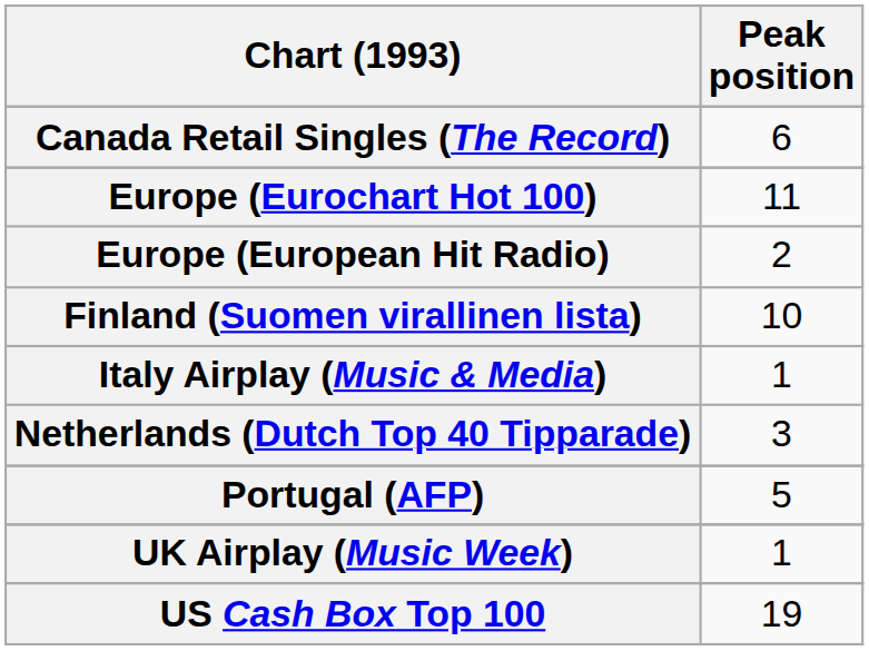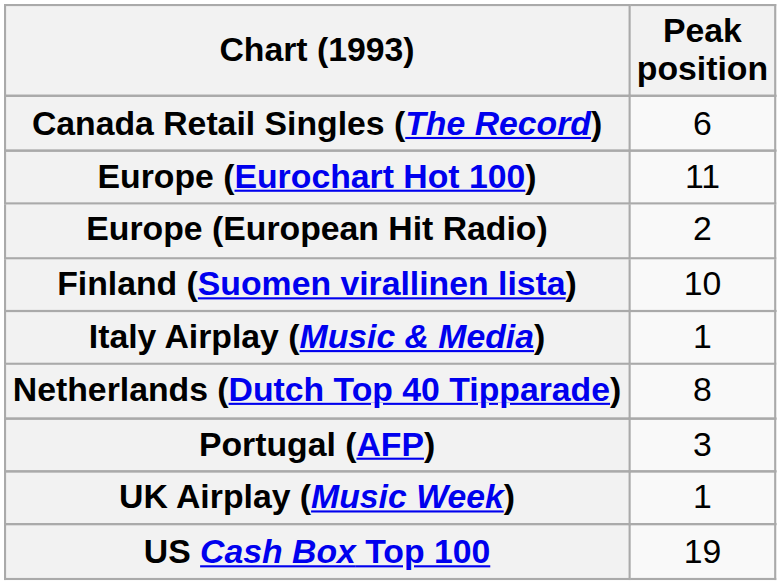 <table class="wikitable sortable plainrowheaders" style="text-align:center">
 <tr>
 <th scope="col">Chart (1993)</th>
 <th scope="col">Peak<br>position</th>
 </tr>
 <tr>
 </tr>
 <tr>
 <th scope="row">Canada Retail Singles (<em><a href='#'>The Record</a></em>)</th>
 <td>6</td>
 </tr>
 <tr>
 </tr>
 <tr>
 </tr>
 <tr>
 <th scope="row">Europe (<a href='#'>Eurochart Hot 100</a>)</th>
 <td>11</td>
 </tr>
 <tr>
 <th scope="row">Europe (European Hit Radio)</th>
 <td>2</td>
 </tr>
 <tr>
 <th scope="row">Finland (<a href='#'>Suomen virallinen lista</a>)</th>
 <td>10</td>
 </tr>
 <tr>
 </tr>
 <tr>
 </tr>
 <tr>
 <th scope="row">Italy Airplay (<em><a href='#'>Music & Media</a></em>)</th>
 <td>1</td>
 </tr>
 <tr>
 <th scope="row">Netherlands (<a href='#'>Dutch Top 40 Tipparade</a>)</th>
-<td>3</td>
+<td>8</td>
 </tr>
 <tr>
 </tr>
 <tr>
 <th scope="row">Portugal (<a href='#'>AFP</a>)</th>
-<td>5</td>
+<td>3</td>
 </tr>
 <tr>
 </tr>
 <tr>
 </tr>
 <tr>
 <th scope="row">UK Airplay (<em><a href='#'>Music Week</a></em>)</th>
 <td>1</td>
 </tr>
 <tr>
 </tr>
 <tr>
 </tr>
 <tr>
 </tr>
 <tr>
 </tr>
 <tr>
 </tr>
 <tr>
 <th scope="row">US <a href='#'><em>Cash Box</em> Top 100</a></th>
 <td>19</td>
 </tr>
 </table>
